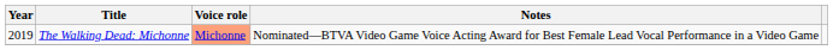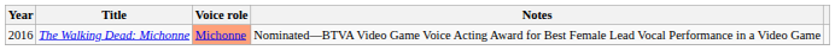 <table class="wikitable">
 <tr>
 <th>Year</th>
 <th>Title</th>
 <th>Voice role</th>
 <th>Notes</th>
 <th></th>
 </tr>
 <tr>
-<td>2019</td>
+<td>2016</td>
 <td><em><a href='#'>The Walking Dead: Michonne</a></em></td>
 <td style="background: lightsalmon;"><a href='#'>Michonne</a></td>
 <td>Nominated—BTVA Video Game Voice Acting Award for Best Female Lead Vocal Performance in a Video Game</td>
 <td></td>
 </tr>
 <tr>
 </tr>
 </table>
